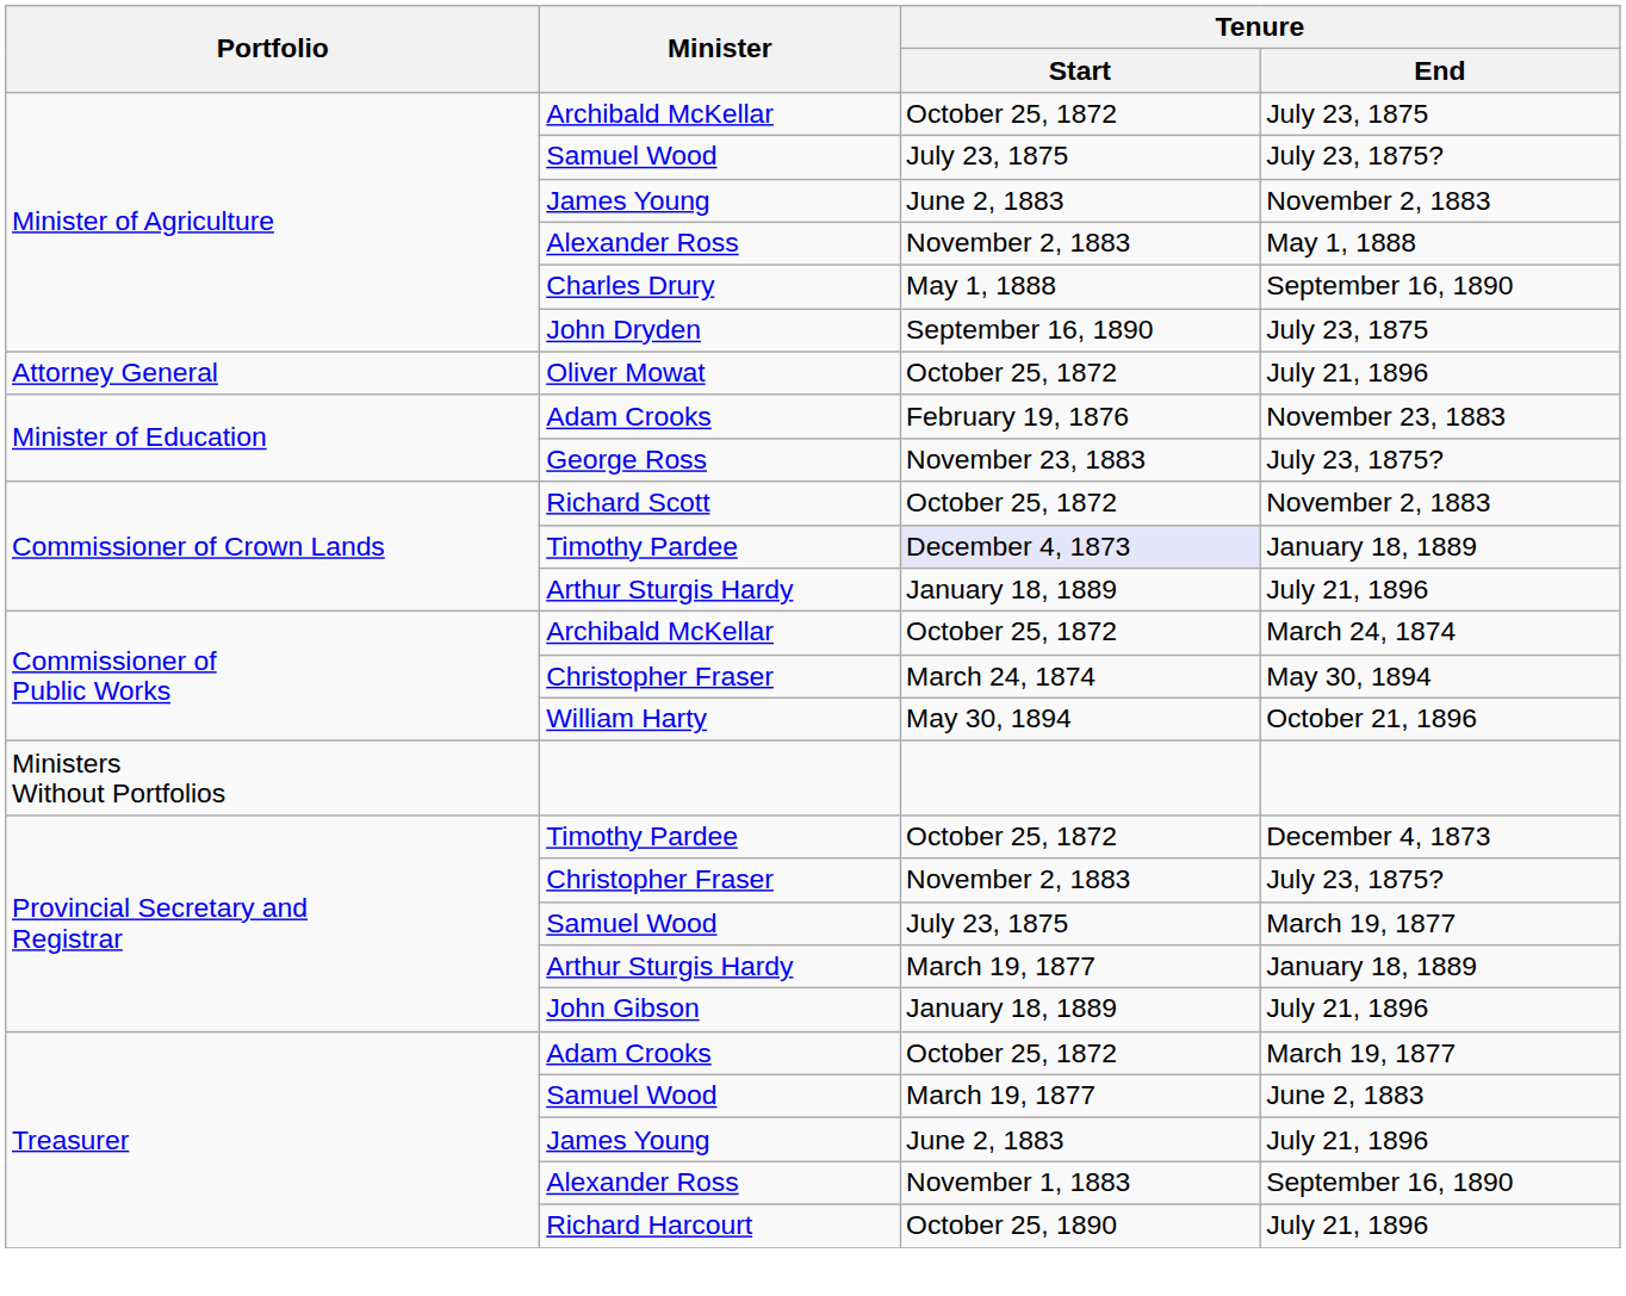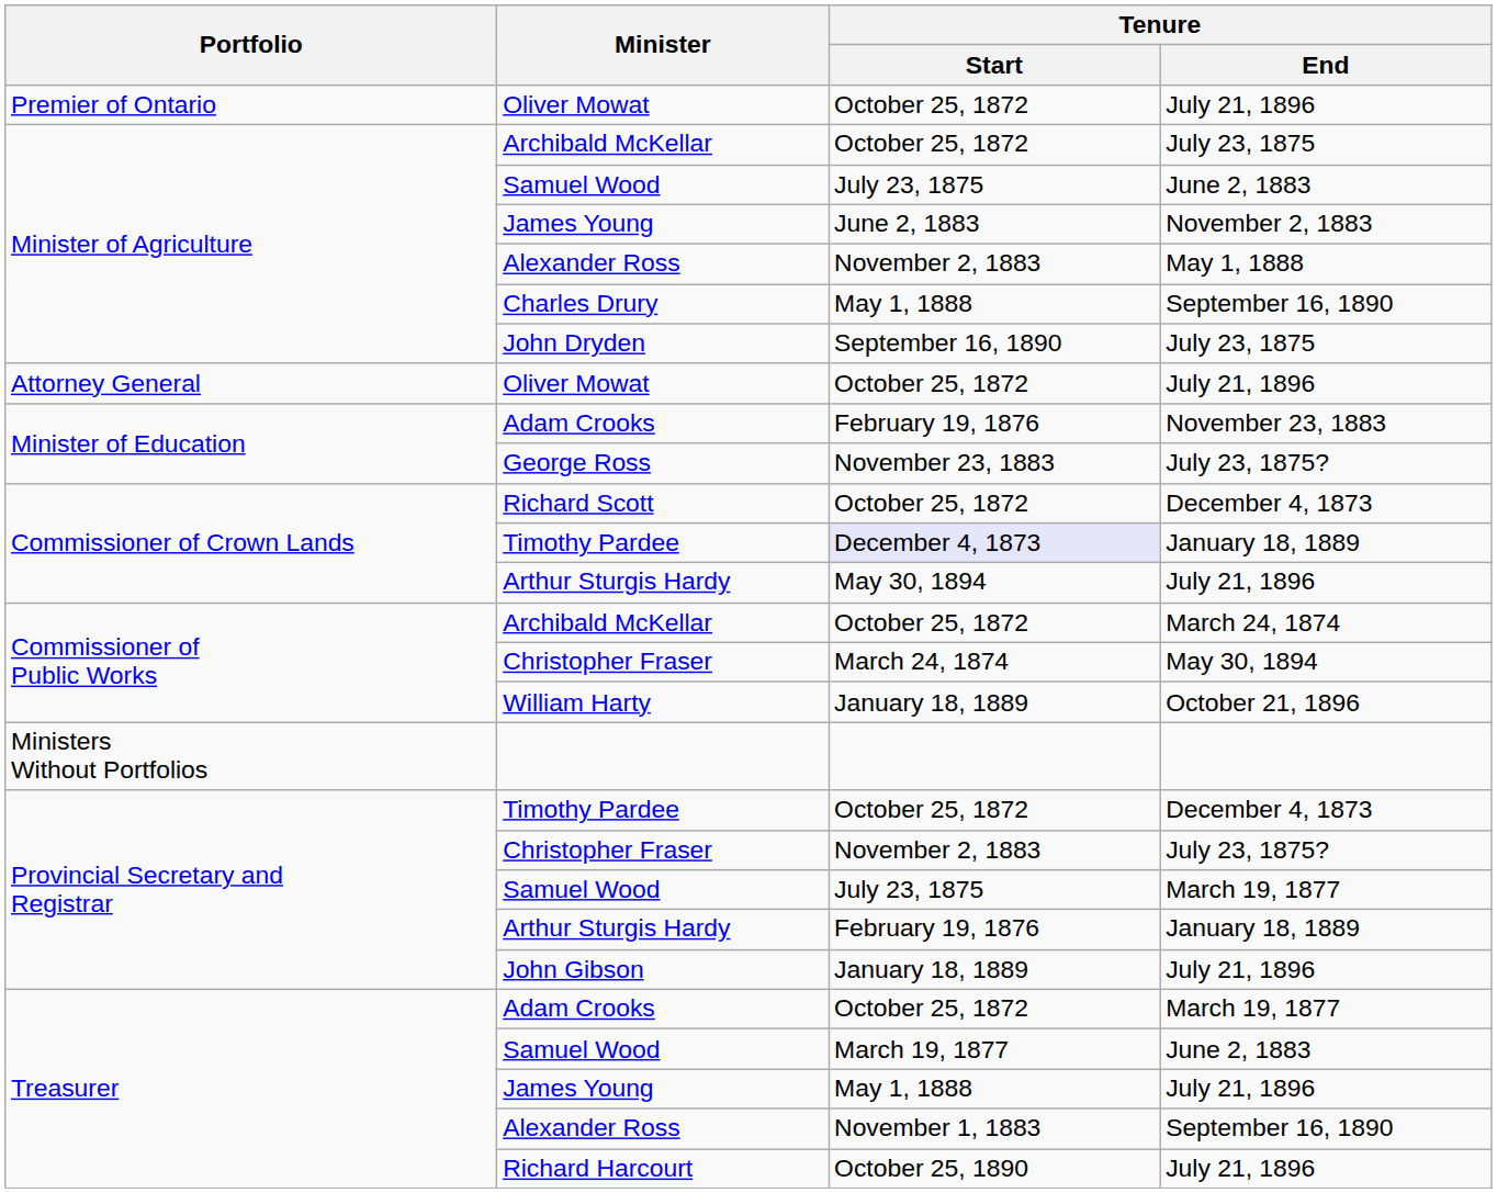 <table class="wikitable" style="width: 75%">
 <tr>
 <th rowspan="2">Portfolio</th>
 <th rowspan="2">Minister</th>
 <th colspan="2">Tenure</th>
 </tr>
 <tr>
 <th>Start</th>
 <th>End</th>
 </tr>
 <tr>
+<td><a href='#'>Premier of Ontario</a></td>
+<td><a href='#'>Oliver Mowat</a></td>
+<td>October 25, 1872</td>
+<td>July 21, 1896</td>
+</tr>
+<tr>
 <td rowspan="6"><a href='#'>Minister of Agriculture</a></td>
 <td><a href='#'>Archibald McKellar</a></td>
 <td>October 25, 1872</td>
 <td>July 23, 1875</td>
 </tr>
 <tr>
 <td><a href='#'>Samuel Wood</a></td>
 <td>July 23, 1875</td>
-<td>July 23, 1875?</td>
+<td>June 2, 1883</td>
 </tr>
 <tr>
 <td><a href='#'>James Young</a></td>
 <td>June 2, 1883</td>
 <td>November 2, 1883</td>
 </tr>
 <tr>
 <td><a href='#'>Alexander Ross</a></td>
 <td>November 2, 1883</td>
 <td>May 1, 1888</td>
 </tr>
 <tr>
 <td><a href='#'>Charles Drury</a></td>
 <td>May 1, 1888</td>
 <td>September 16, 1890</td>
 </tr>
 <tr>
 <td><a href='#'>John Dryden</a></td>
 <td>September 16, 1890</td>
 <td>July 23, 1875</td>
 </tr>
 <tr>
 <td><a href='#'>Attorney General</a></td>
 <td><a href='#'>Oliver Mowat</a></td>
 <td>October 25, 1872</td>
 <td>July 21, 1896</td>
 </tr>
 <tr>
 <td rowspan="2"><a href='#'>Minister of Education</a></td>
 <td><a href='#'>Adam Crooks</a></td>
 <td>February 19, 1876</td>
 <td>November 23, 1883</td>
 </tr>
 <tr>
 <td><a href='#'>George Ross</a></td>
 <td>November 23, 1883</td>
 <td>July 23, 1875?</td>
 </tr>
 <tr>
 <td rowspan="3"><a href='#'>Commissioner of Crown Lands</a></td>
 <td><a href='#'>Richard Scott</a></td>
 <td>October 25, 1872</td>
-<td>November 2, 1883</td>
+<td>December 4, 1873</td>
 </tr>
 <tr>
 <td><a href='#'>Timothy Pardee</a></td>
 <td style="background: lavender;">December 4, 1873</td>
 <td>January 18, 1889</td>
 </tr>
 <tr>
 <td><a href='#'>Arthur Sturgis Hardy</a></td>
-<td>January 18, 1889</td>
+<td>May 30, 1894</td>
 <td>July 21, 1896</td>
 </tr>
 <tr>
 <td rowspan="3"><a href='#'>Commissioner of <br> Public Works</a></td>
 <td><a href='#'>Archibald McKellar</a></td>
 <td>October 25, 1872</td>
 <td>March 24, 1874</td>
 </tr>
 <tr>
 <td><a href='#'>Christopher Fraser</a></td>
 <td>March 24, 1874</td>
 <td>May 30, 1894</td>
 </tr>
 <tr>
 <td><a href='#'>William Harty</a></td>
-<td>May 30, 1894</td>
+<td>January 18, 1889</td>
 <td>October 21, 1896</td>
 </tr>
 <tr>
 <td rowspan="1">Ministers <br> Without Portfolios</td>
 <td></td>
 <td></td>
 <td></td>
 </tr>
 <tr>
 <td rowspan="5"><a href='#'>Provincial Secretary and <br> Registrar</a></td>
 <td><a href='#'>Timothy Pardee</a></td>
 <td>October 25, 1872</td>
 <td>December 4, 1873</td>
 </tr>
 <tr>
 <td><a href='#'>Christopher Fraser</a></td>
 <td>November 2, 1883</td>
 <td>July 23, 1875?</td>
 </tr>
 <tr>
 <td><a href='#'>Samuel Wood</a></td>
 <td>July 23, 1875</td>
 <td>March 19, 1877</td>
 </tr>
 <tr>
 <td><a href='#'>Arthur Sturgis Hardy</a></td>
-<td>March 19, 1877</td>
+<td>February 19, 1876</td>
 <td>January 18, 1889</td>
 </tr>
 <tr>
 <td><a href='#'>John Gibson</a></td>
 <td>January 18, 1889</td>
 <td>July 21, 1896</td>
 </tr>
 <tr>
 <td rowspan="5"><a href='#'>Treasurer</a></td>
 <td><a href='#'>Adam Crooks</a></td>
 <td>October 25, 1872</td>
 <td>March 19, 1877</td>
 </tr>
 <tr>
 <td><a href='#'>Samuel Wood</a></td>
 <td>March 19, 1877</td>
 <td>June 2, 1883</td>
 </tr>
 <tr>
 <td><a href='#'>James Young</a></td>
-<td>June 2, 1883</td>
+<td>May 1, 1888</td>
 <td>July 21, 1896</td>
 </tr>
 <tr>
 <td><a href='#'>Alexander Ross</a></td>
 <td>November 1, 1883</td>
 <td>September 16, 1890</td>
 </tr>
 <tr>
 <td><a href='#'>Richard Harcourt</a></td>
 <td>October 25, 1890</td>
 <td>July 21, 1896</td>
 </tr>
 <tr>
 </tr>
 </table>
